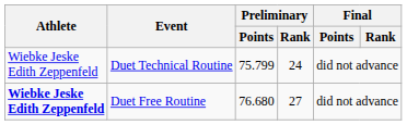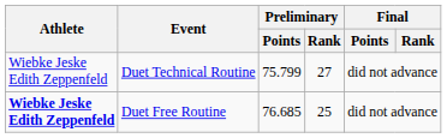 <table class=wikitable style="font-size:90%">
 <tr>
 <th rowspan="2">Athlete</th>
 <th rowspan="2">Event</th>
 <th colspan="2">Preliminary</th>
 <th colspan="2">Final</th>
 </tr>
 <tr>
 <th>Points</th>
 <th>Rank</th>
 <th>Points</th>
 <th>Rank</th>
 </tr>
 <tr>
 <td rowspan="1"><a href='#'>Wiebke Jeske</a><br><a href='#'>Edith Zeppenfeld</a></td>
 <td><a href='#'>Duet Technical Routine</a></td>
 <td align=center>75.799</td>
-<td align=center>24</td>
+<td align=center>27</td>
 <td align=center colspan=2>did not advance</td>
 </tr>
 <tr>
 <td rowspan="1"><strong><a href='#'>Wiebke Jeske</a><br><a href='#'>Edith Zeppenfeld</a></strong></td>
 <td><a href='#'>Duet Free Routine</a></td>
-<td align=center>76.680</td>
-<td align=center>27</td>
+<td align=center>76.685</td>
+<td align=center>25</td>
 <td align=center colspan=2>did not advance</td>
 </tr>
 </table>
